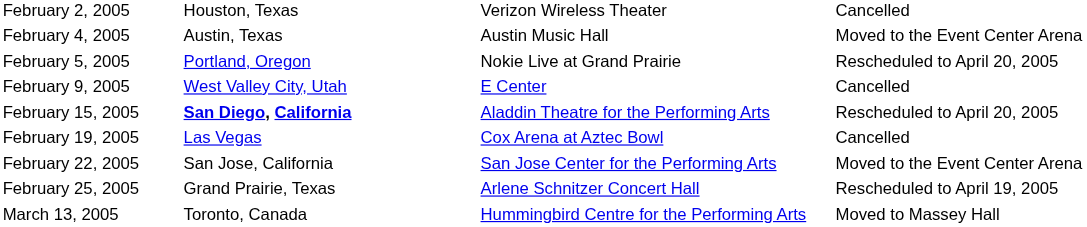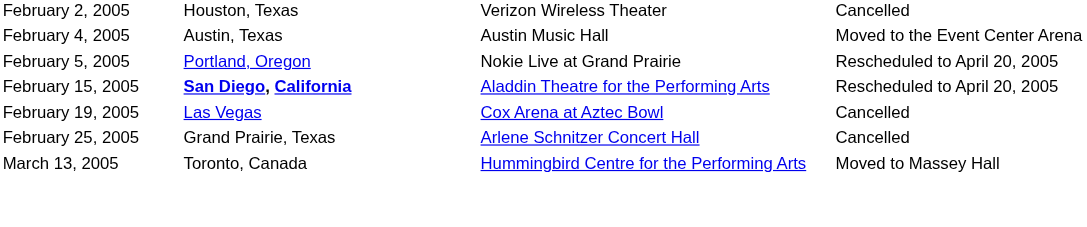 <table cellpadding="2" style="border: 0px solid darkgray; font-size:90%">
 <tr>
 <th width="150"></th>
 <th width="250"></th>
 <th width="300"></th>
 <th width="500"></th>
 </tr>
 <tr border="0">
 <td>February 2, 2005</td>
 <td>Houston, Texas</td>
 <td>Verizon Wireless Theater</td>
 <td>Cancelled</td>
 </tr>
 <tr>
 <td>February 4, 2005</td>
 <td>Austin, Texas</td>
 <td>Austin Music Hall</td>
 <td>Moved to the Event Center Arena</td>
 </tr>
 <tr>
 <td>February 5, 2005</td>
 <td><a href='#'>Portland, Oregon</a></td>
 <td>Nokie Live at Grand Prairie</td>
 <td>Rescheduled to April 20, 2005</td>
 </tr>
 <tr>
-<td>February 9, 2005</td>
-<td><a href='#'>West Valley City, Utah</a></td>
-<td><a href='#'>E Center</a></td>
-<td>Cancelled</td>
-</tr>
-<tr>
 <td>February 15, 2005</td>
 <td><strong><a href='#'>San Diego</a>, <a href='#'>California</a></strong></td>
 <td><a href='#'>Aladdin Theatre for the Performing Arts</a></td>
 <td>Rescheduled to April 20, 2005</td>
 </tr>
 <tr>
 <td>February 19, 2005</td>
 <td><a href='#'>Las Vegas</a></td>
 <td><a href='#'>Cox Arena at Aztec Bowl</a></td>
 <td>Cancelled</td>
 </tr>
 <tr>
-<td>February 22, 2005</td>
-<td>San Jose, California</td>
-<td><a href='#'>San Jose Center for the Performing Arts</a></td>
-<td>Moved to the Event Center Arena</td>
-</tr>
-<tr>
 <td>February 25, 2005</td>
 <td>Grand Prairie, Texas</td>
 <td><a href='#'>Arlene Schnitzer Concert Hall</a></td>
-<td>Rescheduled to April 19, 2005</td>
+<td>Cancelled</td>
 </tr>
 <tr>
 <td>March 13, 2005</td>
 <td>Toronto, Canada</td>
 <td><a href='#'>Hummingbird Centre for the Performing Arts</a></td>
 <td>Moved to Massey Hall</td>
 </tr>
 <tr>
 </tr>
 </table>
